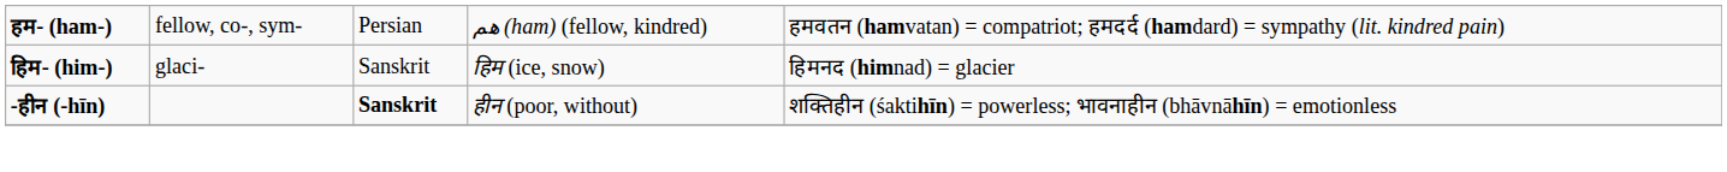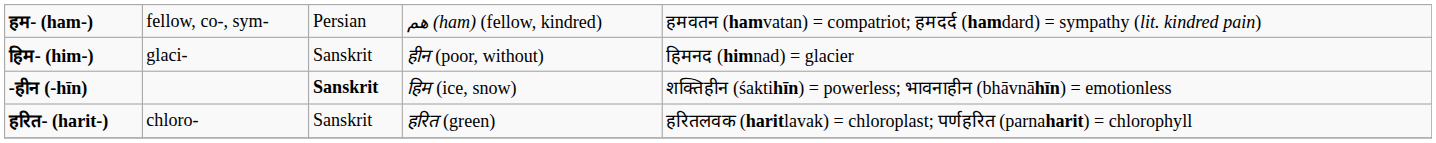 <table class="wikitable sortable" width="100%">
 <tr>
 <td><strong>हम- (ham-)</strong></td>
 <td>fellow, co-, sym-</td>
 <td>Persian</td>
 <td><em>هم (ham)</em> (fellow, kindred)</td>
 <td>हमवतन (<strong>ham</strong>vatan) = compatriot; हमदर्द (<strong>ham</strong>dard) = sympathy (<em>lit. kindred pain</em>)</td>
 </tr>
 <tr>
 <td><strong>हिम- (him-)</strong></td>
 <td>glaci-</td>
 <td>Sanskrit</td>
-<td><em>हिम</em> (ice, snow)</td>
+<td><em>हीन</em> (poor, without)</td>
 <td>हिमनद (<strong>him</strong>nad) = glacier</td>
 </tr>
 <tr>
 <td><strong>-हीन (-hīn)</strong></td>
 <td></td>
 <td><strong>Sanskrit</strong></td>
-<td><em>हीन</em> (poor, without)</td>
+<td><em>हिम</em> (ice, snow)</td>
 <td>शक्तिहीन (śakti<strong>hīn</strong>) = powerless; भावनाहीन (bhāvnā<strong>hīn</strong>) = emotionless</td>
+</tr>
+<tr>
+<td><strong>हरित- (harit-)</strong></td>
+<td>chloro-</td>
+<td>Sanskrit</td>
+<td><em>हरित</em> (green)</td>
+<td>हरितलवक (<strong>harit</strong>lavak) = chloroplast; पर्णहरित (parna<strong>harit</strong>) = chlorophyll</td>
 </tr>
 <tr>
 </tr>
 </table>
